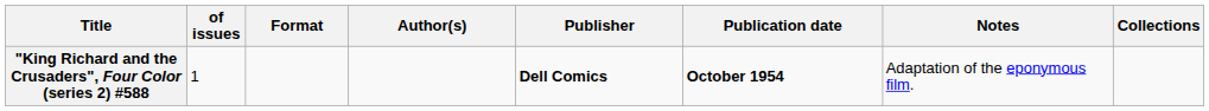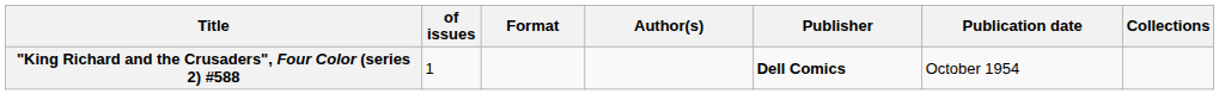 <table class="wikitable">
 <tr>
 <th>Title</th>
 <th style="width:40pt"> of issues</th>
 <th style="width:75pt">Format</th>
 <th style="width:125pt">Author(s)</th>
 <th style="width:125pt">Publisher</th>
 <th style="width:150pt">Publication date</th>
-<th style="width:175pt">Notes</th>
 <th>Collections</th>
 </tr>
 <tr>
 <th>"King Richard and the Crusaders", <em>Four Color</em> (series 2) #588</th>
 <td>1</td>
 <td></td>
 <td></td>
 <td><strong>Dell Comics</strong></td>
-<td><strong>October 1954</strong></td>
-<td>Adaptation of the <a href='#'>eponymous film</a>.</td>
+<td>October 1954</td>
 <td></td>
 </tr>
 </table>
